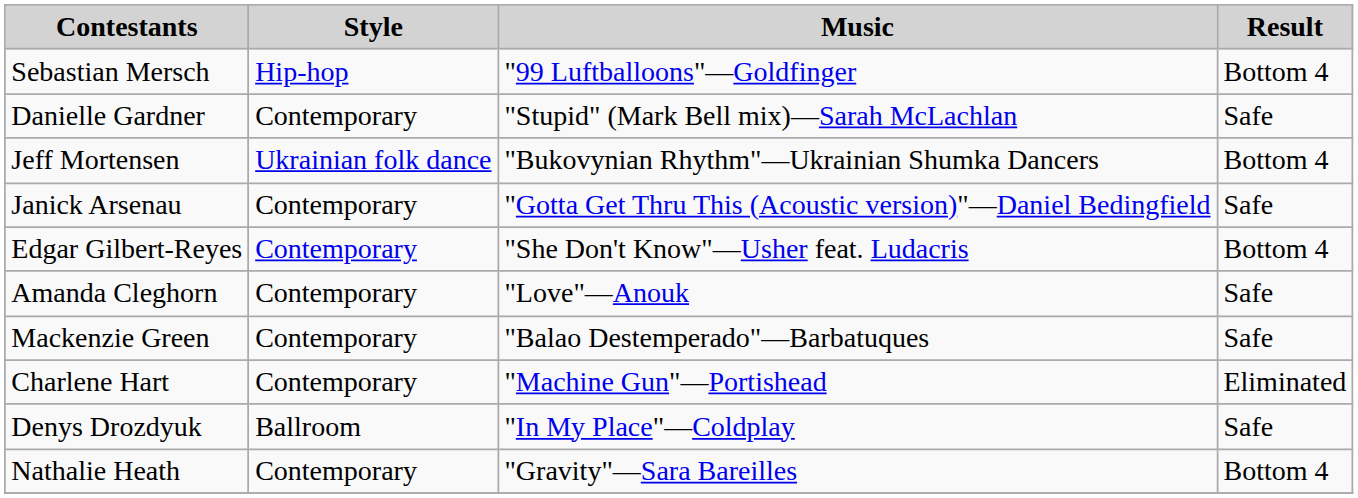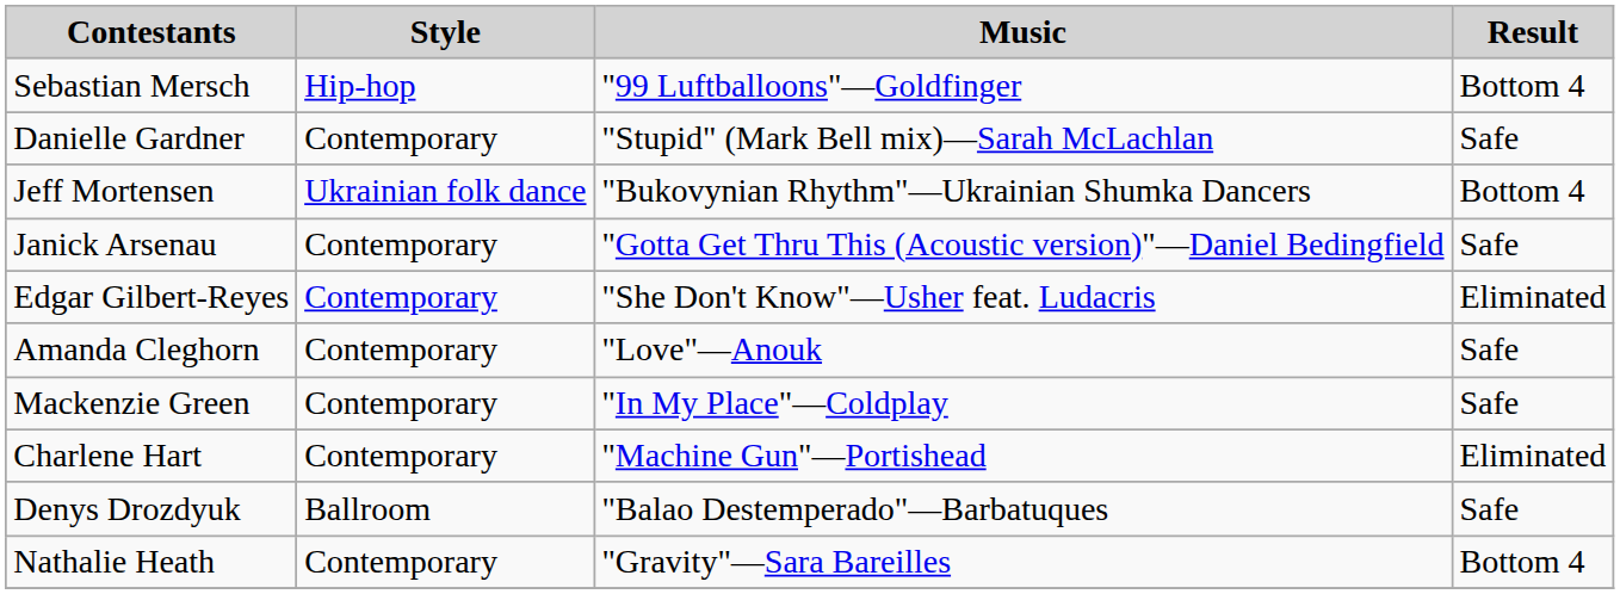 <table class="wikitable">
 <tr align="center" bgcolor="lightgrey">
 <td><strong>Contestants</strong></td>
 <td><strong>Style</strong></td>
 <td><strong>Music</strong></td>
 <td><strong>Result</strong></td>
 </tr>
 <tr>
 <td>Sebastian Mersch</td>
 <td><a href='#'>Hip-hop</a></td>
 <td>"<a href='#'>99 Luftballoons</a>"—<a href='#'>Goldfinger</a></td>
 <td>Bottom 4</td>
 </tr>
 <tr>
 <td>Danielle Gardner</td>
 <td>Contemporary</td>
 <td>"Stupid" (Mark Bell mix)—<a href='#'>Sarah McLachlan</a></td>
 <td>Safe</td>
 </tr>
 <tr>
 <td>Jeff Mortensen</td>
 <td><a href='#'>Ukrainian folk dance</a></td>
 <td>"Bukovynian Rhythm"—Ukrainian Shumka Dancers</td>
 <td>Bottom 4</td>
 </tr>
 <tr>
 <td>Janick Arsenau</td>
 <td>Contemporary</td>
 <td>"<a href='#'>Gotta Get Thru This (Acoustic version)</a>"—<a href='#'>Daniel Bedingfield</a></td>
 <td>Safe</td>
 </tr>
 <tr>
 <td>Edgar Gilbert-Reyes</td>
 <td><a href='#'>Contemporary</a></td>
 <td>"She Don't Know"—<a href='#'>Usher</a> feat. <a href='#'>Ludacris</a></td>
-<td>Bottom 4</td>
+<td>Eliminated</td>
 </tr>
 <tr>
 <td>Amanda Cleghorn</td>
 <td>Contemporary</td>
 <td>"Love"—<a href='#'>Anouk</a></td>
 <td>Safe</td>
 </tr>
 <tr>
 <td>Mackenzie Green</td>
 <td>Contemporary</td>
-<td>"Balao Destemperado"—Barbatuques</td>
+<td>"<a href='#'>In My Place</a>"—<a href='#'>Coldplay</a></td>
 <td>Safe</td>
 </tr>
 <tr>
 <td>Charlene Hart</td>
 <td>Contemporary</td>
 <td>"<a href='#'>Machine Gun</a>"—<a href='#'>Portishead</a></td>
 <td>Eliminated</td>
 </tr>
 <tr>
 <td>Denys Drozdyuk</td>
 <td>Ballroom</td>
-<td>"<a href='#'>In My Place</a>"—<a href='#'>Coldplay</a></td>
+<td>"Balao Destemperado"—Barbatuques</td>
 <td>Safe</td>
 </tr>
 <tr>
 <td>Nathalie Heath</td>
 <td>Contemporary</td>
 <td>"Gravity"—<a href='#'>Sara Bareilles</a></td>
 <td>Bottom 4</td>
 </tr>
 <tr>
 </tr>
 </table>
